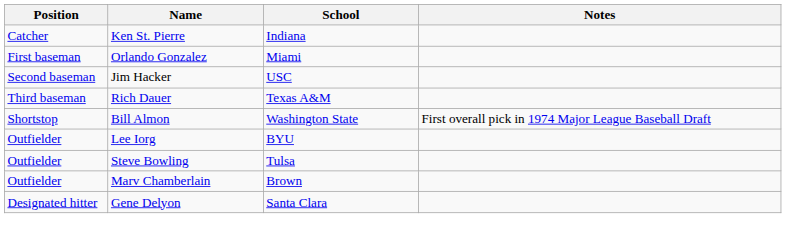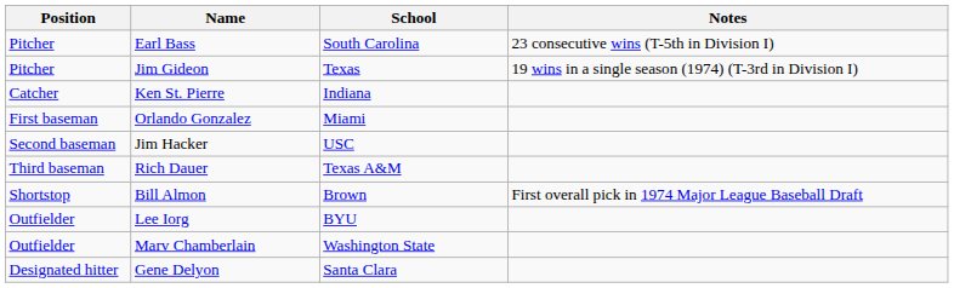 <table class="wikitable sortable" style="width:75%;">
 <tr>
 <th width=10%>Position</th>
 <th width=15%>Name</th>
 <th width=15%>School</th>
 <th width=35% class="unsortable">Notes</th>
+</tr>
+<tr>
+<td><a href='#'>Pitcher</a></td>
+<td><a href='#'>Earl Bass</a></td>
+<td><a href='#'>South Carolina</a></td>
+<td>23 consecutive <a href='#'>wins</a> (T-5th in Division I)</td>
+</tr>
+<tr>
+<td><a href='#'>Pitcher</a></td>
+<td><a href='#'>Jim Gideon</a></td>
+<td><a href='#'>Texas</a></td>
+<td>19 <a href='#'>wins</a> in a single season (1974) (T-3rd in Division I)</td>
 </tr>
 <tr>
 <td><a href='#'>Catcher</a></td>
 <td><a href='#'>Ken St. Pierre</a></td>
 <td><a href='#'>Indiana</a></td>
 <td></td>
 </tr>
 <tr>
 <td><a href='#'>First baseman</a></td>
 <td><a href='#'>Orlando Gonzalez</a></td>
 <td><a href='#'>Miami</a></td>
 <td></td>
 </tr>
 <tr>
 <td><a href='#'>Second baseman</a></td>
 <td>Jim Hacker</td>
 <td><a href='#'>USC</a></td>
 <td></td>
 </tr>
 <tr>
 <td><a href='#'>Third baseman</a></td>
 <td><a href='#'>Rich Dauer</a></td>
 <td><a href='#'>Texas A&M</a></td>
 <td></td>
 </tr>
 <tr>
 <td><a href='#'>Shortstop</a></td>
 <td><a href='#'>Bill Almon</a></td>
-<td><a href='#'>Washington State</a></td>
+<td><a href='#'>Brown</a></td>
 <td>First overall pick in <a href='#'>1974 Major League Baseball Draft</a></td>
 </tr>
 <tr>
 <td><a href='#'>Outfielder</a></td>
 <td><a href='#'>Lee Iorg</a></td>
 <td><a href='#'>BYU</a></td>
 <td></td>
 </tr>
 <tr>
 <td><a href='#'>Outfielder</a></td>
-<td><a href='#'>Steve Bowling</a></td>
-<td><a href='#'>Tulsa</a></td>
-<td></td>
-</tr>
-<tr>
-<td><a href='#'>Outfielder</a></td>
 <td><a href='#'>Marv Chamberlain</a></td>
-<td><a href='#'>Brown</a></td>
+<td><a href='#'>Washington State</a></td>
 <td></td>
 </tr>
 <tr>
 <td><a href='#'>Designated hitter</a></td>
 <td><a href='#'>Gene Delyon</a></td>
 <td><a href='#'>Santa Clara</a></td>
 <td></td>
 </tr>
 </table>
